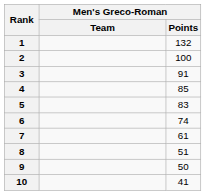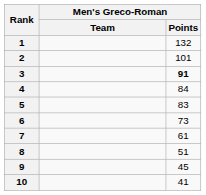 <table class="wikitable" style="text-align:center;">
 <tr>
 <th rowspan="2" width="50">Rank</th>
 <th colspan="2">Men's Greco-Roman</th>
 </tr>
 <tr>
 <th width="200">Team</th>
 <th width="50">Points</th>
 </tr>
 <tr>
 <th>1</th>
 <td align="left"></td>
 <td>132</td>
 </tr>
 <tr>
 <th>2</th>
 <td align="left"></td>
-<td>100</td>
+<td>101</td>
 </tr>
 <tr>
 <th>3</th>
 <td align="left"></td>
-<td>91</td>
+<td><strong>91</strong></td>
 </tr>
 <tr>
 <th>4</th>
 <td align="left"></td>
-<td>85</td>
+<td>84</td>
 </tr>
 <tr>
 <th>5</th>
 <td align="left"></td>
 <td>83</td>
 </tr>
 <tr>
 <th>6</th>
 <td align="left"></td>
-<td>74</td>
+<td>73</td>
 </tr>
 <tr>
 <th>7</th>
 <td align="left"></td>
 <td>61</td>
 </tr>
 <tr>
 <th>8</th>
 <td align="left"></td>
 <td>51</td>
 </tr>
 <tr>
 <th>9</th>
 <td align="left"></td>
-<td>50</td>
+<td>45</td>
 </tr>
 <tr>
 <th>10</th>
 <td align="left"></td>
 <td>41</td>
 </tr>
 </table>
